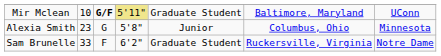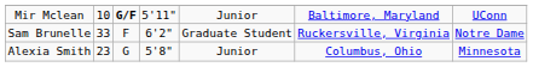 <table class="wikitable sortable" border="1" style="text-align: center;">
 <tr align=center>
 </tr>
 <tr>
 <td>Mir Mclean</td>
 <td>10</td>
 <td><strong>G/F</strong></td>
-<td style="background: khaki;">5'11"</td>
-<td>Graduate Student</td>
+<td>5'11"</td>
+<td>Junior</td>
 <td><a href='#'>Baltimore, Maryland</a></td>
 <td><a href='#'>UConn</a></td>
+</tr>
+<tr>
+<td>Sam Brunelle</td>
+<td>33</td>
+<td>F</td>
+<td>6'2"</td>
+<td>Graduate Student</td>
+<td><a href='#'>Ruckersville, Virginia</a></td>
+<td><a href='#'>Notre Dame</a></td>
 </tr>
 <tr>
 <td>Alexia Smith</td>
 <td>23</td>
 <td>G</td>
 <td>5'8"</td>
 <td>Junior</td>
 <td><a href='#'>Columbus, Ohio</a></td>
 <td><a href='#'>Minnesota</a></td>
 </tr>
-<tr>
-<td>Sam Brunelle</td>
-<td>33</td>
-<td>F</td>
-<td>6'2"</td>
-<td>Graduate Student</td>
-<td><a href='#'>Ruckersville, Virginia</a></td>
-<td><a href='#'>Notre Dame</a></td>
-</tr>
 </table>
